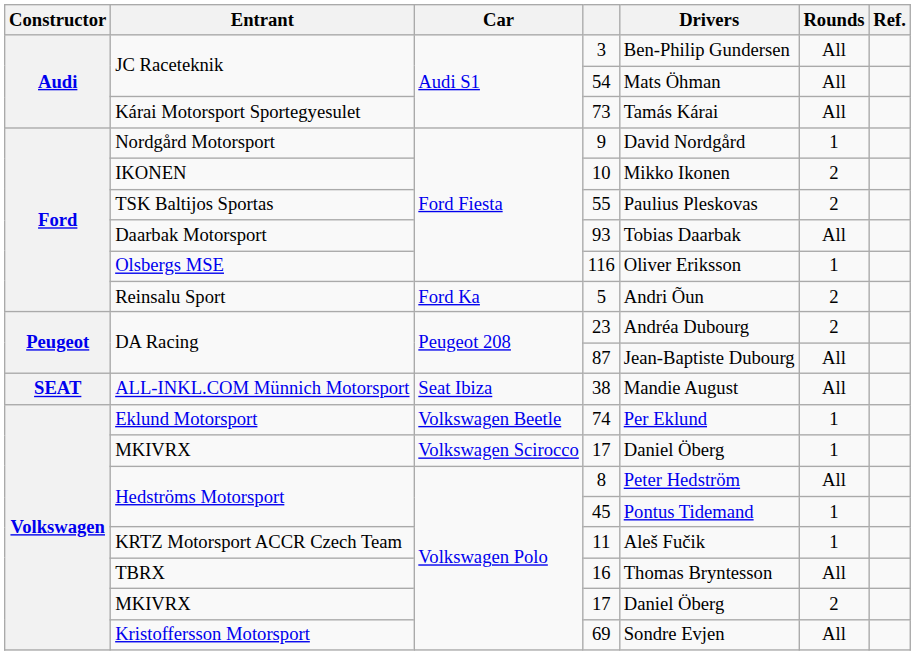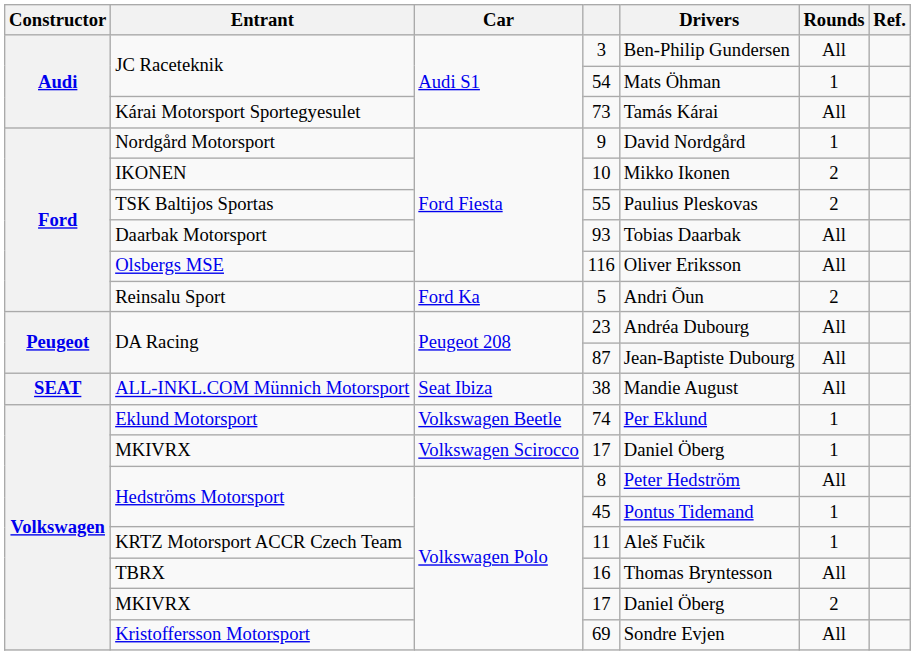 <table class="wikitable" style="font-size:85%">
 <tr>
 <th>Constructor</th>
 <th>Entrant</th>
 <th>Car</th>
 <th></th>
 <th>Drivers</th>
 <th>Rounds</th>
 <th>Ref.</th>
 </tr>
 <tr>
 <th rowspan=3><a href='#'>Audi</a></th>
 <td rowspan=2> JC Raceteknik</td>
 <td rowspan=3><a href='#'>Audi S1</a></td>
 <td align=center>3</td>
 <td> Ben-Philip Gundersen</td>
 <td align=center>All</td>
 <td align=center></td>
 </tr>
 <tr>
 <td align=center>54</td>
 <td> Mats Öhman</td>
-<td align=center>All</td>
+<td align=center>1</td>
 <td align=center></td>
 </tr>
 <tr>
 <td> Kárai Motorsport Sportegyesulet</td>
 <td align=center>73</td>
 <td> Tamás Kárai</td>
 <td align=center>All</td>
 <td align=center></td>
 </tr>
 <tr>
 <th rowspan="6"><a href='#'>Ford</a></th>
 <td> Nordgård Motorsport</td>
 <td rowspan="5"><a href='#'>Ford Fiesta</a></td>
 <td align=center>9</td>
 <td> David Nordgård</td>
 <td align=center>1</td>
 <td align=center></td>
 </tr>
 <tr>
 <td> IKONEN</td>
 <td align=center>10</td>
 <td> Mikko Ikonen</td>
 <td align=center>2</td>
 <td align=center></td>
 </tr>
 <tr>
 <td> TSK Baltijos Sportas</td>
 <td align=center>55</td>
 <td> Paulius Pleskovas</td>
 <td align=center>2</td>
 <td></td>
 </tr>
 <tr>
 <td> Daarbak Motorsport</td>
 <td align=center>93</td>
 <td> Tobias Daarbak</td>
 <td align=center>All</td>
 <td align=center></td>
 </tr>
 <tr>
 <td> <a href='#'>Olsbergs MSE</a></td>
 <td align=center>116</td>
 <td> Oliver Eriksson</td>
-<td align=center>1</td>
+<td align=center>All</td>
 <td align=center></td>
 </tr>
 <tr>
 <td> Reinsalu Sport</td>
 <td><a href='#'>Ford Ka</a></td>
 <td align=center>5</td>
 <td> Andri Õun</td>
 <td align=center>2</td>
 <td align=center></td>
 </tr>
 <tr>
 <th rowspan="2"><a href='#'>Peugeot</a></th>
 <td rowspan=2> DA Racing</td>
 <td rowspan="2"><a href='#'>Peugeot 208</a></td>
 <td align=center>23</td>
 <td> Andréa Dubourg</td>
-<td align=center>2</td>
+<td align=center>All</td>
 <td align=center></td>
 </tr>
 <tr>
 <td align=center>87</td>
 <td> Jean-Baptiste Dubourg</td>
 <td align=center>All</td>
 <td align=center></td>
 </tr>
 <tr>
 <th><a href='#'>SEAT</a></th>
 <td> <a href='#'>ALL-INKL.COM Münnich Motorsport</a></td>
 <td><a href='#'>Seat Ibiza</a></td>
 <td align=center>38</td>
 <td> Mandie August</td>
 <td align=center>All</td>
 <td align=center></td>
 </tr>
 <tr>
 <th rowspan="8"><a href='#'>Volkswagen</a></th>
 <td> <a href='#'>Eklund Motorsport</a></td>
 <td><a href='#'>Volkswagen Beetle</a></td>
 <td align=center>74</td>
 <td> <a href='#'>Per Eklund</a></td>
 <td align=center>1</td>
 <td align=center></td>
 </tr>
 <tr>
 <td> MKIVRX</td>
 <td><a href='#'>Volkswagen Scirocco</a></td>
 <td align=center>17</td>
 <td> Daniel Öberg</td>
 <td align=center>1</td>
 <td align=center></td>
 </tr>
 <tr>
 <td rowspan="2"> <a href='#'>Hedströms Motorsport</a></td>
 <td rowspan="6"><a href='#'>Volkswagen Polo</a></td>
 <td align=center>8</td>
 <td> <a href='#'>Peter Hedström</a></td>
 <td align=center>All</td>
 <td align=center></td>
 </tr>
 <tr>
 <td align=center>45</td>
 <td> <a href='#'>Pontus Tidemand</a></td>
 <td align=center>1</td>
 <td align=center></td>
 </tr>
 <tr>
 <td> KRTZ Motorsport ACCR Czech Team</td>
 <td align=center>11</td>
 <td> Aleš Fučik</td>
 <td align=center>1</td>
 <td align=center></td>
 </tr>
 <tr>
 <td> TBRX</td>
 <td align=center>16</td>
 <td> Thomas Bryntesson</td>
 <td align=center>All</td>
 <td align=center></td>
 </tr>
 <tr>
 <td> MKIVRX</td>
 <td align=center>17</td>
 <td> Daniel Öberg</td>
 <td align=center>2</td>
 <td align=center></td>
 </tr>
 <tr>
 <td> <a href='#'>Kristoffersson Motorsport</a></td>
 <td align=center>69</td>
 <td> Sondre Evjen</td>
 <td align=center>All</td>
 <td align=center></td>
 </tr>
 </table>
